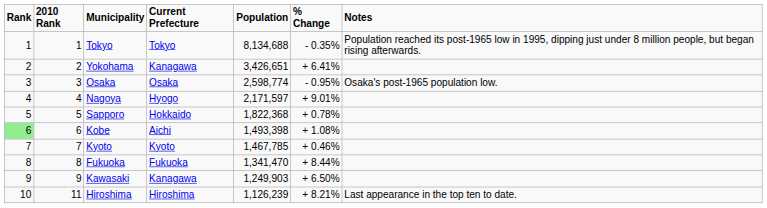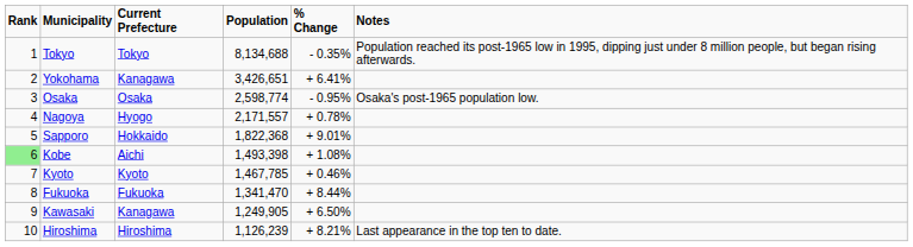 <table class="wikitable" style="text-align:right; margin-right:60px">
 <tr>
 <td align=left><strong>Rank</strong></td>
-<td align=left><strong>2010 Rank</strong></td>
 <td align=left><strong>Municipality</strong></td>
 <td align=left><strong>Current Prefecture</strong></td>
 <td align=left><strong>Population</strong></td>
 <td align=left><strong>% Change</strong></td>
 <td align=left><strong>Notes</strong></td>
 </tr>
 <tr>
-<td>1</td>
 <td>1</td>
 <td align=left><a href='#'>Tokyo</a></td>
 <td align=left><a href='#'>Tokyo</a></td>
 <td>8,134,688</td>
 <td>- 0.35%</td>
 <td align=left>Population reached its post-1965 low in 1995, dipping just under 8 million people, but began rising afterwards.</td>
 </tr>
 <tr>
 <td>2</td>
-<td>2</td>
 <td align=left><a href='#'>Yokohama</a></td>
 <td align=left><a href='#'>Kanagawa</a></td>
 <td>3,426,651</td>
 <td>+ 6.41%</td>
 <td></td>
 </tr>
 <tr>
-<td>3</td>
 <td>3</td>
 <td align=left><a href='#'>Osaka</a></td>
 <td align=left><a href='#'>Osaka</a></td>
 <td>2,598,774</td>
 <td>- 0.95%</td>
 <td align=left>Osaka's post-1965 population low.</td>
 </tr>
 <tr>
 <td>4</td>
-<td>4</td>
 <td align=left><a href='#'>Nagoya</a></td>
 <td align=left><a href='#'>Hyogo</a></td>
-<td>2,171,597</td>
+<td>2,171,557</td>
+<td>+ 0.78%</td>
+<td></td>
+</tr>
+<tr>
+<td>5</td>
+<td align=left><a href='#'>Sapporo</a></td>
+<td align=left><a href='#'>Hokkaido</a></td>
+<td>1,822,368</td>
 <td>+ 9.01%</td>
 <td></td>
 </tr>
 <tr>
-<td>5</td>
-<td>5</td>
-<td align=left><a href='#'>Sapporo</a></td>
-<td align=left><a href='#'>Hokkaido</a></td>
-<td>1,822,368</td>
-<td>+ 0.78%</td>
-<td></td>
-</tr>
-<tr>
 <td style="background: lightgreen;">6</td>
-<td>6</td>
 <td align=left><a href='#'>Kobe</a></td>
 <td align=left><a href='#'>Aichi</a></td>
 <td>1,493,398</td>
 <td>+ 1.08%</td>
 <td></td>
 </tr>
 <tr>
-<td>7</td>
 <td>7</td>
 <td align=left><a href='#'>Kyoto</a></td>
 <td align=left><a href='#'>Kyoto</a></td>
 <td>1,467,785</td>
 <td>+ 0.46%</td>
 <td></td>
 </tr>
 <tr>
 <td>8</td>
-<td>8</td>
 <td align=left><a href='#'>Fukuoka</a></td>
 <td align=left><a href='#'>Fukuoka</a></td>
 <td>1,341,470</td>
 <td>+ 8.44%</td>
 <td></td>
 </tr>
 <tr>
 <td>9</td>
-<td>9</td>
 <td align=left><a href='#'>Kawasaki</a></td>
 <td align=left><a href='#'>Kanagawa</a></td>
-<td>1,249,903</td>
+<td>1,249,905</td>
 <td>+ 6.50%</td>
 <td></td>
 </tr>
 <tr>
 <td>10</td>
-<td>11</td>
 <td align=left><a href='#'>Hiroshima</a></td>
 <td align=left><a href='#'>Hiroshima</a></td>
 <td>1,126,239</td>
 <td>+ 8.21%</td>
 <td align=left>Last appearance in the top ten to date.</td>
 </tr>
 </table>
